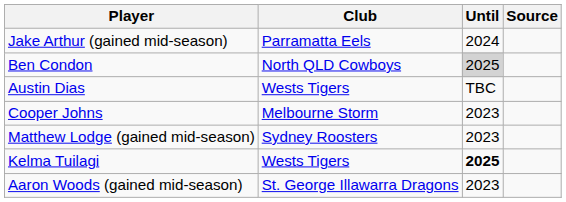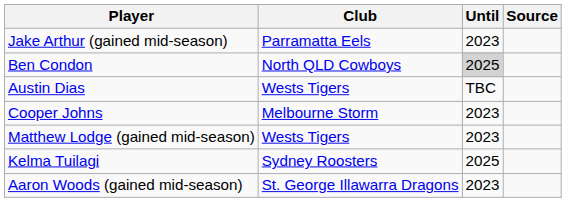 <table class="wikitable">
 <tr>
 <th>Player</th>
 <th>Club</th>
 <th>Until</th>
 <th>Source</th>
 </tr>
 <tr>
 <td><a href='#'>Jake Arthur</a> (gained mid-season)</td>
 <td> <a href='#'>Parramatta Eels</a></td>
-<td>2024</td>
+<td>2023</td>
 <td></td>
 </tr>
 <tr>
 <td><a href='#'>Ben Condon</a></td>
 <td> <a href='#'>North QLD Cowboys</a></td>
 <td style="background: lightgrey;">2025</td>
 <td></td>
 </tr>
 <tr>
 <td><a href='#'>Austin Dias</a></td>
 <td> <a href='#'>Wests Tigers</a></td>
 <td>TBC</td>
 <td></td>
 </tr>
 <tr>
 <td><a href='#'>Cooper Johns</a></td>
 <td> <a href='#'>Melbourne Storm</a></td>
 <td>2023</td>
 <td></td>
 </tr>
 <tr>
 <td><a href='#'>Matthew Lodge</a> (gained mid-season)</td>
-<td> <a href='#'>Sydney Roosters</a></td>
+<td> <a href='#'>Wests Tigers</a></td>
 <td>2023</td>
 <td></td>
 </tr>
 <tr>
 <td><a href='#'>Kelma Tuilagi</a></td>
-<td> <a href='#'>Wests Tigers</a></td>
-<td><strong>2025</strong></td>
+<td> <a href='#'>Sydney Roosters</a></td>
+<td>2025</td>
 <td></td>
 </tr>
 <tr>
 <td><a href='#'>Aaron Woods</a> (gained mid-season)</td>
 <td> <a href='#'>St. George Illawarra Dragons</a></td>
 <td>2023</td>
 <td></td>
 </tr>
 </table>
